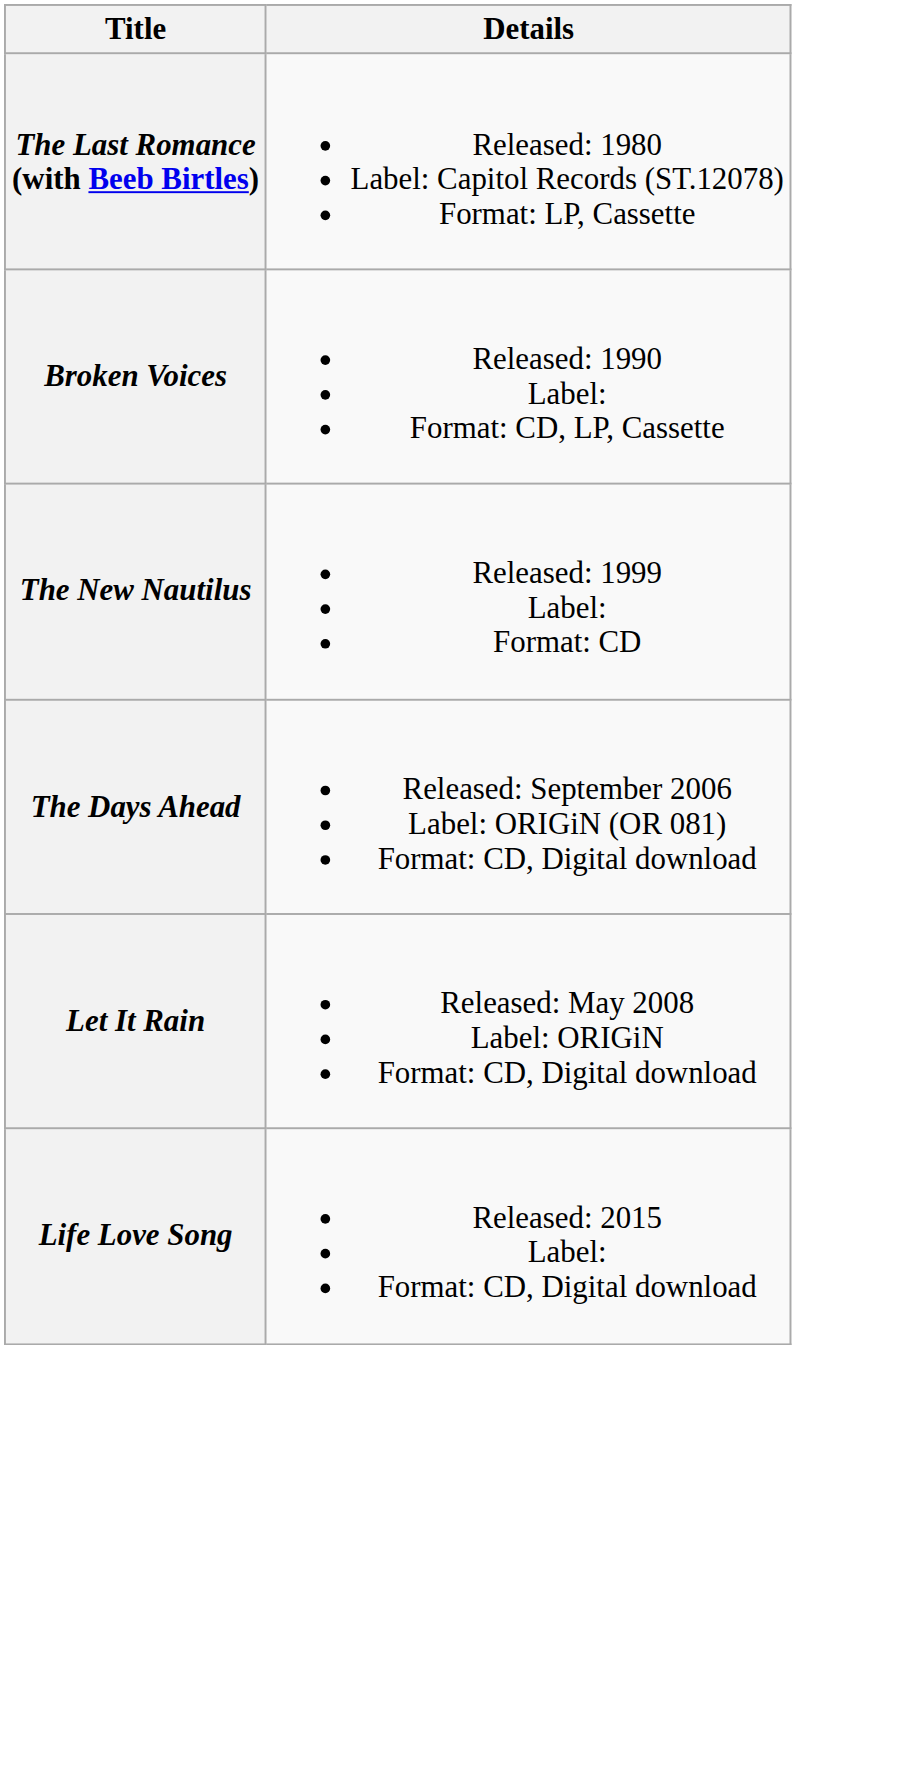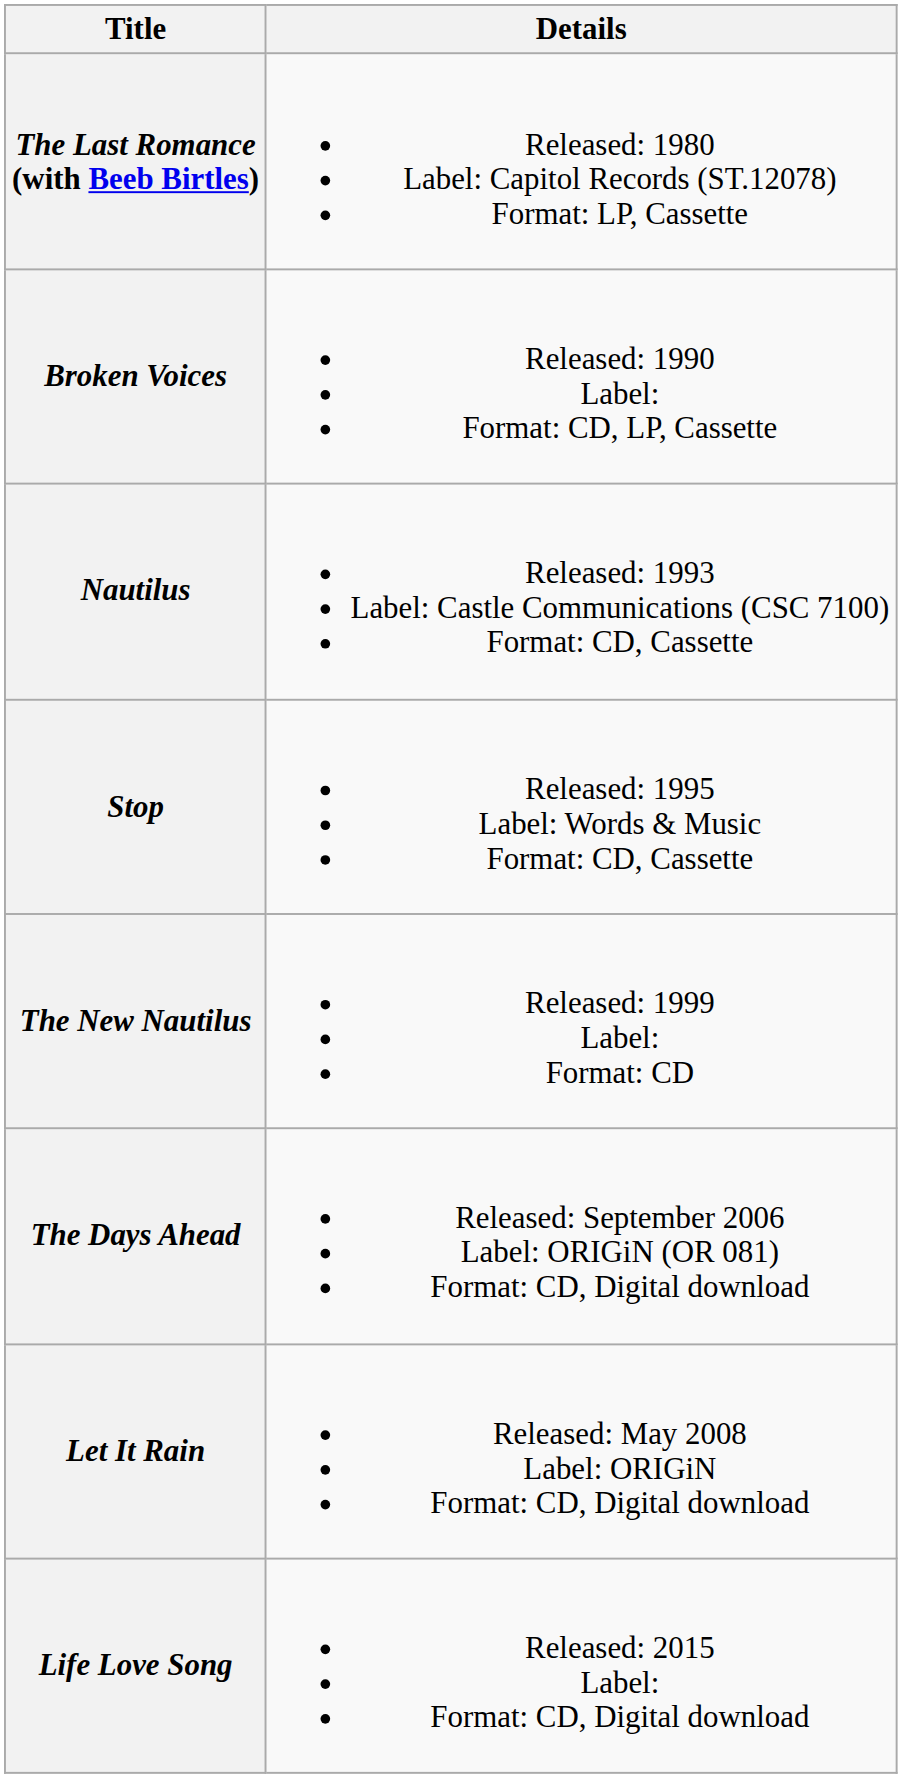 <table class="wikitable plainrowheaders" style="text-align:center;" border="1">
 <tr>
 <th>Title</th>
 <th>Details</th>
 </tr>
 <tr>
 <th scope="row"><em>The Last Romance </em> <br> (with <a href='#'>Beeb Birtles</a>)</th>
 <td><br><ul><li>Released: 1980</li><li>Label: Capitol Records (ST.12078)</li><li>Format: LP, Cassette</li></ul></td>
 </tr>
 <tr>
 <th scope="row"><em>Broken Voices</em></th>
 <td><br><ul><li>Released: 1990</li><li>Label:</li><li>Format: CD, LP, Cassette</li></ul></td>
+</tr>
+<tr>
+<th scope="row"><em>Nautilus</em></th>
+<td><br><ul><li>Released: 1993</li><li>Label: Castle Communications (CSC 7100)</li><li>Format: CD, Cassette</li></ul></td>
+</tr>
+<tr>
+<th scope="row"><em>Stop</em></th>
+<td><br><ul><li>Released: 1995</li><li>Label: Words & Music</li><li>Format: CD, Cassette</li></ul></td>
 </tr>
 <tr>
 <th scope="row"><em>The New Nautilus</em></th>
 <td><br><ul><li>Released: 1999</li><li>Label:</li><li>Format: CD</li></ul></td>
 </tr>
 <tr>
 <th scope="row"><em>The Days Ahead</em></th>
 <td><br><ul><li>Released: September 2006</li><li>Label: ORIGiN (OR 081)</li><li>Format: CD, Digital download</li></ul></td>
 </tr>
 <tr>
 <th scope="row"><em>Let It Rain</em></th>
 <td><br><ul><li>Released: May 2008</li><li>Label: ORIGiN</li><li>Format: CD, Digital download</li></ul></td>
 </tr>
 <tr>
 <th scope="row"><em>Life Love Song</em></th>
 <td><br><ul><li>Released: 2015</li><li>Label:</li><li>Format: CD, Digital download</li></ul></td>
 </tr>
 </table>
